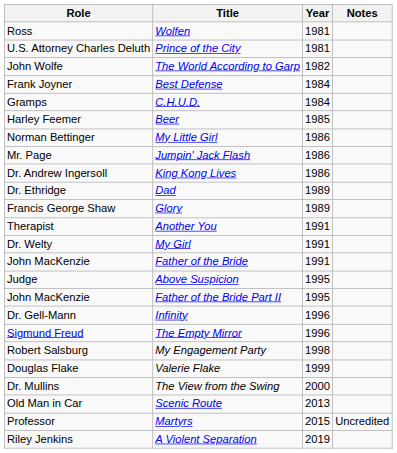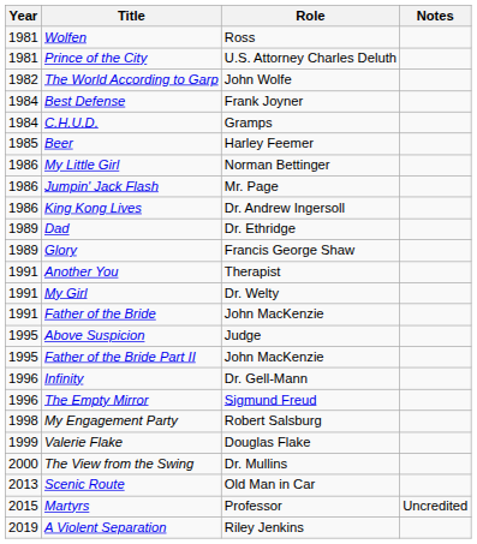 <table class="wikitable sortable">
 <tr>
+<th>Year</th>
+<th>Title</th>
 <th>Role</th>
-<th>Title</th>
-<th>Year</th>
 <th>Notes</th>
 </tr>
 <tr>
+<td>1981</td>
+<td><a href='#'><em>Wolfen</em></a></td>
 <td>Ross</td>
-<td><a href='#'><em>Wolfen</em></a></td>
-<td>1981</td>
 <td></td>
 </tr>
 <tr>
+<td>1981</td>
+<td><em><a href='#'>Prince of the City</a></em></td>
 <td>U.S. Attorney Charles Deluth</td>
-<td><em><a href='#'>Prince of the City</a></em></td>
-<td>1981</td>
 <td></td>
 </tr>
 <tr>
+<td>1982</td>
+<td><a href='#'><em>The World According to Garp</em></a></td>
 <td>John Wolfe</td>
-<td><a href='#'><em>The World According to Garp</em></a></td>
-<td>1982</td>
 <td></td>
 </tr>
 <tr>
+<td>1984</td>
+<td><em><a href='#'>Best Defense</a></em></td>
 <td>Frank Joyner</td>
-<td><em><a href='#'>Best Defense</a></em></td>
-<td>1984</td>
 <td></td>
 </tr>
 <tr>
+<td>1984</td>
+<td><em><a href='#'>C.H.U.D.</a></em></td>
 <td>Gramps</td>
-<td><em><a href='#'>C.H.U.D.</a></em></td>
-<td>1984</td>
 <td></td>
 </tr>
 <tr>
+<td>1985</td>
+<td><a href='#'><em>Beer</em></a></td>
 <td>Harley Feemer</td>
-<td><a href='#'><em>Beer</em></a></td>
-<td>1985</td>
 <td></td>
 </tr>
 <tr>
+<td>1986</td>
+<td><em><a href='#'>My Little Girl</a></em></td>
 <td>Norman Bettinger</td>
-<td><em><a href='#'>My Little Girl</a></em></td>
-<td>1986</td>
 <td></td>
 </tr>
 <tr>
+<td>1986</td>
+<td><a href='#'><em>Jumpin' Jack Flash</em></a></td>
 <td>Mr. Page</td>
-<td><a href='#'><em>Jumpin' Jack Flash</em></a></td>
-<td>1986</td>
 <td></td>
 </tr>
 <tr>
+<td>1986</td>
+<td><em><a href='#'>King Kong Lives</a></em></td>
 <td>Dr. Andrew Ingersoll</td>
-<td><em><a href='#'>King Kong Lives</a></em></td>
-<td>1986</td>
 <td></td>
 </tr>
 <tr>
+<td>1989</td>
+<td><a href='#'><em>Dad</em></a></td>
 <td>Dr. Ethridge</td>
-<td><a href='#'><em>Dad</em></a></td>
-<td>1989</td>
 <td></td>
 </tr>
 <tr>
+<td>1989</td>
+<td><a href='#'><em>Glory</em></a></td>
 <td>Francis George Shaw</td>
-<td><a href='#'><em>Glory</em></a></td>
-<td>1989</td>
 <td></td>
 </tr>
 <tr>
+<td>1991</td>
+<td><em><a href='#'>Another You</a></em></td>
 <td>Therapist</td>
-<td><em><a href='#'>Another You</a></em></td>
-<td>1991</td>
 <td></td>
 </tr>
 <tr>
+<td>1991</td>
+<td><a href='#'><em>My Girl</em></a></td>
 <td>Dr. Welty</td>
-<td><a href='#'><em>My Girl</em></a></td>
-<td>1991</td>
 <td></td>
 </tr>
 <tr>
+<td>1991</td>
+<td><a href='#'><em>Father of the Bride</em></a></td>
 <td>John MacKenzie</td>
-<td><a href='#'><em>Father of the Bride</em></a></td>
-<td>1991</td>
 <td></td>
 </tr>
 <tr>
+<td>1995</td>
+<td><a href='#'><em>Above Suspicion</em></a></td>
 <td>Judge</td>
-<td><a href='#'><em>Above Suspicion</em></a></td>
-<td>1995</td>
 <td></td>
 </tr>
 <tr>
+<td>1995</td>
+<td><em><a href='#'>Father of the Bride Part II</a></em></td>
 <td>John MacKenzie</td>
-<td><em><a href='#'>Father of the Bride Part II</a></em></td>
-<td>1995</td>
 <td></td>
 </tr>
 <tr>
+<td>1996</td>
+<td><a href='#'><em>Infinity</em></a></td>
 <td>Dr. Gell-Mann</td>
-<td><a href='#'><em>Infinity</em></a></td>
-<td>1996</td>
 <td></td>
 </tr>
 <tr>
+<td>1996</td>
+<td><em><a href='#'>The Empty Mirror</a></em></td>
 <td><a href='#'>Sigmund Freud</a></td>
-<td><em><a href='#'>The Empty Mirror</a></em></td>
-<td>1996</td>
 <td></td>
 </tr>
 <tr>
+<td>1998</td>
+<td><em>My Engagement Party</em></td>
 <td>Robert Salsburg</td>
-<td><em>My Engagement Party</em></td>
-<td>1998</td>
 <td></td>
 </tr>
 <tr>
+<td>1999</td>
+<td><em>Valerie Flake</em></td>
 <td>Douglas Flake</td>
-<td><em>Valerie Flake</em></td>
-<td>1999</td>
 <td></td>
 </tr>
 <tr>
+<td>2000</td>
+<td><em>The View from the Swing</em></td>
 <td>Dr. Mullins</td>
-<td><em>The View from the Swing</em></td>
-<td>2000</td>
 <td></td>
 </tr>
 <tr>
+<td>2013</td>
+<td><a href='#'><em>Scenic Route</em></a></td>
 <td>Old Man in Car</td>
-<td><a href='#'><em>Scenic Route</em></a></td>
-<td>2013</td>
 <td></td>
 </tr>
 <tr>
+<td>2015</td>
+<td><a href='#'><em>Martyrs</em></a></td>
 <td>Professor</td>
-<td><a href='#'><em>Martyrs</em></a></td>
-<td>2015</td>
 <td>Uncredited</td>
 </tr>
 <tr>
+<td>2019</td>
+<td><em><a href='#'>A Violent Separation</a></em></td>
 <td>Riley Jenkins</td>
-<td><em><a href='#'>A Violent Separation</a></em></td>
-<td>2019</td>
 <td></td>
 </tr>
 </table>
